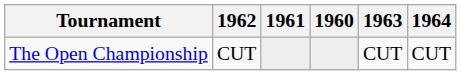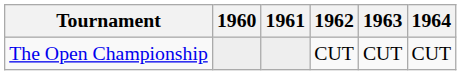 <table class="wikitable" style="font-size:95%;text-align:center;">
 <tr>
 <th>Tournament</th>
+<th>1960</th>
+<th>1961</th>
 <th>1962</th>
-<th>1961</th>
-<th>1960</th>
 <th>1963</th>
 <th>1964</th>
 </tr>
 <tr>
 <td align="left"><a href='#'>The Open Championship</a></td>
-<td>CUT</td>
 <td style="background:#eeeeee;"></td>
 <td style="background:#eeeeee;"></td>
 <td>CUT</td>
 <td>CUT</td>
+<td>CUT</td>
 </tr>
 </table>
